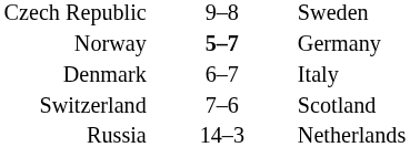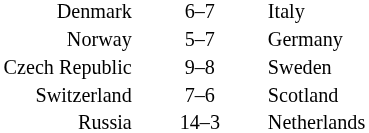 <table style="text-align:center">
 <tr>
 <th width=200></th>
 <th width=100></th>
 <th width=200></th>
 </tr>
 <tr>
+<td align=right>Denmark </td>
+<td>6–7</td>
+<td align=left> Italy</td>
+</tr>
+<tr>
+<td align=right>Norway </td>
+<td>5–7</td>
+<td align=left> Germany</td>
+</tr>
+<tr>
 <td align=right>Czech Republic </td>
 <td>9–8</td>
 <td align=left> Sweden</td>
-</tr>
-<tr>
-<td align=right>Norway </td>
-<td><strong>5–7</strong></td>
-<td align=left> Germany</td>
-</tr>
-<tr>
-<td align=right>Denmark </td>
-<td>6–7</td>
-<td align=left> Italy</td>
 </tr>
 <tr>
 <td align=right>Switzerland </td>
 <td>7–6</td>
 <td align=left> Scotland</td>
 </tr>
 <tr>
 <td align=right>Russia </td>
 <td>14–3</td>
 <td align=left> Netherlands</td>
 </tr>
 </table>
